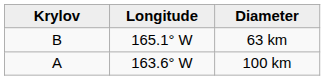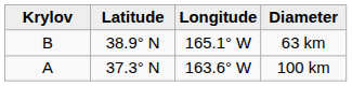 <table class="wikitable">
 <tr>
 <th width="25%" style="background:#eeeeee;">Krylov</th>
+<th width="25%" style="background:#eeeeee;">Latitude</th>
 <th width="25%" style="background:#eeeeee;">Longitude</th>
 <th width="25%" style="background:#eeeeee;">Diameter</th>
 </tr>
 <tr>
 <td align="center">B</td>
+<td align="center">38.9° N</td>
 <td align="center">165.1° W</td>
 <td align="center">63 km</td>
 </tr>
 <tr>
 <td align="center">A</td>
+<td align="center">37.3° N</td>
 <td align="center">163.6° W</td>
 <td align="center">100 km</td>
 </tr>
 </table>
